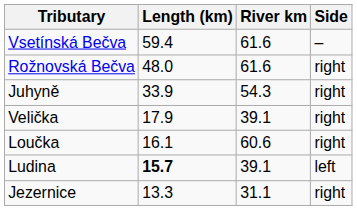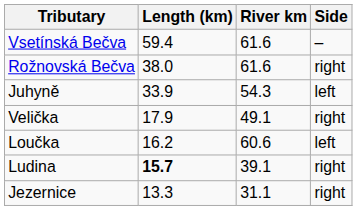 <table class="wikitable">
 <tr>
 <th>Tributary</th>
 <th>Length (km)</th>
 <th>River km</th>
 <th>Side</th>
 </tr>
 <tr>
 <td><a href='#'>Vsetínská Bečva</a></td>
 <td>59.4</td>
 <td>61.6</td>
 <td>–</td>
 </tr>
 <tr>
 <td><a href='#'>Rožnovská Bečva</a></td>
-<td>48.0</td>
+<td>38.0</td>
 <td>61.6</td>
 <td>right</td>
 </tr>
 <tr>
 <td>Juhyně</td>
 <td>33.9</td>
 <td>54.3</td>
-<td>right</td>
+<td>left</td>
 </tr>
 <tr>
 <td>Velička</td>
 <td>17.9</td>
-<td>39.1</td>
+<td>49.1</td>
 <td>right</td>
 </tr>
 <tr>
 <td>Loučka</td>
-<td>16.1</td>
+<td>16.2</td>
 <td>60.6</td>
-<td>right</td>
+<td>left</td>
 </tr>
 <tr>
 <td>Ludina</td>
 <td><strong>15.7</strong></td>
 <td>39.1</td>
-<td>left</td>
+<td>right</td>
 </tr>
 <tr>
 <td>Jezernice</td>
 <td>13.3</td>
 <td>31.1</td>
 <td>right</td>
 </tr>
 </table>
